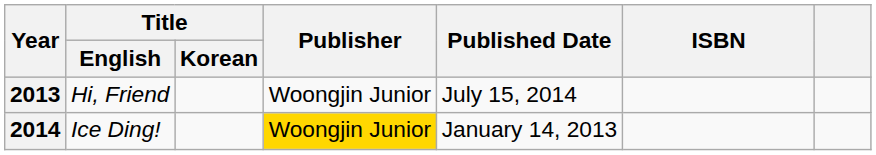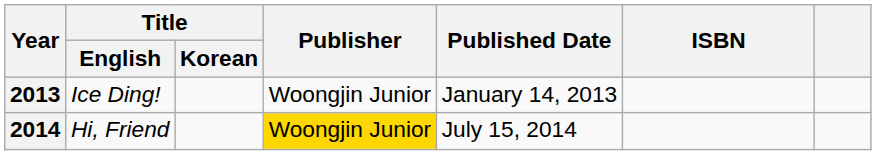 <table class="wikitable plainrowheaders sortable" style="text-align:left; font-size:100%; padding:0 auto">
 <tr>
 <th scope="col" rowspan="2">Year</th>
 <th scope="col" colspan="2">Title</th>
 <th scope="col" rowspan="2">Publisher</th>
 <th scope="col" rowspan="2">Published Date</th>
 <th scope="col" rowspan="2" Style=width:8em>ISBN</th>
 <th scope="col" rowspan="2" Style=width:2em class="unsortable"></th>
 </tr>
 <tr>
 <th>English</th>
 <th>Korean</th>
 </tr>
 <tr>
 <th scope="row">2013</th>
-<td><em>Hi, Friend</em></td>
+<td><em>Ice Ding! </em></td>
 <td></td>
 <td>Woongjin Junior</td>
-<td>July 15, 2014</td>
+<td>January 14, 2013</td>
 <td></td>
 <td></td>
 </tr>
 <tr>
 <th scope="row">2014</th>
-<td><em>Ice Ding! </em></td>
+<td><em>Hi, Friend</em></td>
 <td></td>
 <td style="background: gold;">Woongjin Junior</td>
-<td>January 14, 2013</td>
+<td>July 15, 2014</td>
 <td></td>
 <td></td>
 </tr>
 </table>
